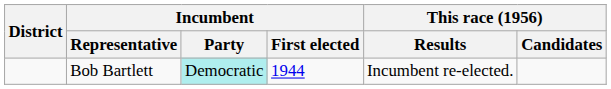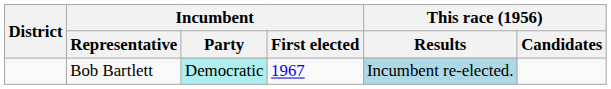 <table class=wikitable>
 <tr>
 <th rowspan=2>District</th>
 <th colspan=3>Incumbent</th>
 <th colspan=2>This race (1956)</th>
 </tr>
 <tr>
 <th>Representative</th>
 <th>Party</th>
 <th>First elected</th>
 <th>Results</th>
 <th>Candidates</th>
 </tr>
 <tr>
 <td></td>
 <td>Bob Bartlett</td>
 <td style="background: paleturquoise;">Democratic</td>
-<td><a href='#'>1944</a></td>
-<td>Incumbent re-elected.</td>
+<td><a href='#'>1967</a></td>
+<td style="background: lightblue;">Incumbent re-elected.</td>
 <td nowrap></td>
 </tr>
 </table>
